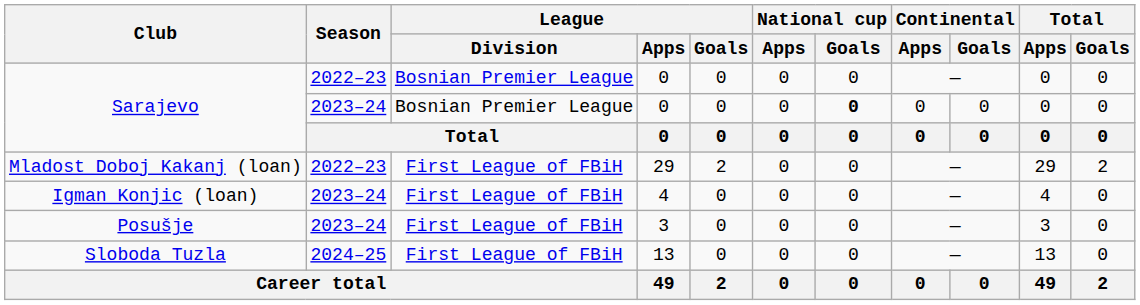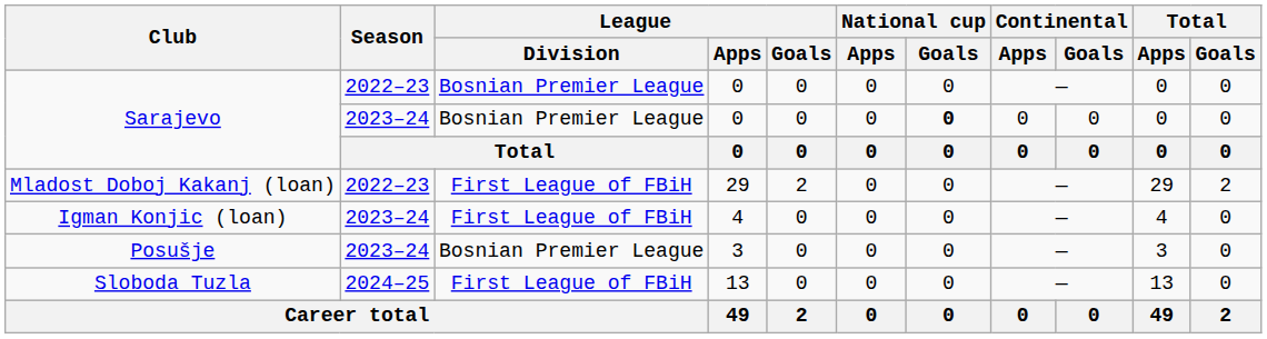 <table class="wikitable" style="text-align:center">
 <tr>
 <th rowspan=2>Club</th>
 <th rowspan=2>Season</th>
 <th colspan=3>League</th>
 <th colspan=2>National cup</th>
 <th colspan=2>Continental</th>
 <th colspan=2>Total</th>
 </tr>
 <tr>
 <th>Division</th>
 <th>Apps</th>
 <th>Goals</th>
 <th>Apps</th>
 <th>Goals</th>
 <th>Apps</th>
 <th>Goals</th>
 <th>Apps</th>
 <th>Goals</th>
 </tr>
 <tr>
 <td rowspan=3><a href='#'>Sarajevo</a></td>
 <td><a href='#'>2022–23</a></td>
 <td><a href='#'>Bosnian Premier League</a></td>
 <td>0</td>
 <td>0</td>
 <td>0</td>
 <td>0</td>
 <td colspan=2>—</td>
 <td>0</td>
 <td>0</td>
 </tr>
 <tr>
 <td><a href='#'>2023–24</a></td>
 <td>Bosnian Premier League</td>
 <td>0</td>
 <td>0</td>
 <td>0</td>
 <td><strong>0</strong></td>
 <td>0</td>
 <td>0</td>
 <td>0</td>
 <td>0</td>
 </tr>
 <tr>
 <th colspan=2>Total</th>
 <th>0</th>
 <th>0</th>
 <th>0</th>
 <th>0</th>
 <th>0</th>
 <th>0</th>
 <th>0</th>
 <th>0</th>
 </tr>
 <tr>
 <td><a href='#'>Mladost Doboj Kakanj</a> (loan)</td>
 <td><a href='#'>2022–23</a></td>
 <td><a href='#'>First League of FBiH</a></td>
 <td>29</td>
 <td>2</td>
 <td>0</td>
 <td>0</td>
 <td colspan=2>—</td>
 <td>29</td>
 <td>2</td>
 </tr>
 <tr>
 <td><a href='#'>Igman Konjic</a> (loan)</td>
 <td><a href='#'>2023–24</a></td>
 <td><a href='#'>First League of FBiH</a></td>
 <td>4</td>
 <td>0</td>
 <td>0</td>
 <td>0</td>
 <td colspan=2>—</td>
 <td>4</td>
 <td>0</td>
 </tr>
 <tr>
 <td><a href='#'>Posušje</a></td>
 <td><a href='#'>2023–24</a></td>
-<td><a href='#'>First League of FBiH</a></td>
+<td>Bosnian Premier League</td>
 <td>3</td>
 <td>0</td>
 <td>0</td>
 <td>0</td>
 <td colspan=2>—</td>
 <td>3</td>
 <td>0</td>
 </tr>
 <tr>
 <td><a href='#'>Sloboda Tuzla</a></td>
 <td><a href='#'>2024–25</a></td>
 <td><a href='#'>First League of FBiH</a></td>
 <td>13</td>
 <td>0</td>
 <td>0</td>
 <td>0</td>
 <td colspan=2>—</td>
 <td>13</td>
 <td>0</td>
 </tr>
 <tr>
 <th colspan=3>Career total</th>
 <th>49</th>
 <th>2</th>
 <th>0</th>
 <th>0</th>
 <th>0</th>
 <th>0</th>
 <th>49</th>
 <th>2</th>
 </tr>
 </table>
